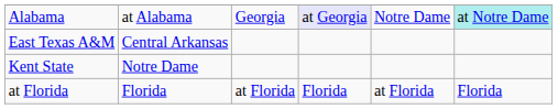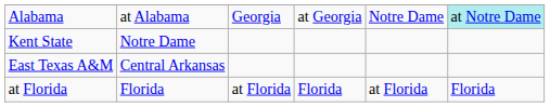 <table class="wikitable">
 <tr>
 </tr>
 <tr>
 <td><a href='#'>Alabama</a></td>
 <td>at <a href='#'>Alabama</a></td>
 <td><a href='#'>Georgia</a></td>
-<td style="background: lavender;">at <a href='#'>Georgia</a></td>
+<td>at <a href='#'>Georgia</a></td>
 <td><a href='#'>Notre Dame</a></td>
 <td style="background: paleturquoise;">at <a href='#'>Notre Dame</a></td>
 </tr>
 <tr>
-<td><a href='#'>East Texas A&M</a></td>
-<td><a href='#'>Central Arkansas</a></td>
+<td><a href='#'>Kent State</a></td>
+<td><a href='#'>Notre Dame</a></td>
 <td></td>
 <td></td>
 <td></td>
 <td></td>
 </tr>
 <tr>
-<td><a href='#'>Kent State</a></td>
-<td><a href='#'>Notre Dame</a></td>
+<td><a href='#'>East Texas A&M</a></td>
+<td><a href='#'>Central Arkansas</a></td>
 <td></td>
 <td></td>
 <td></td>
 <td></td>
 </tr>
 <tr>
 <td>at <a href='#'>Florida</a></td>
 <td><a href='#'>Florida</a></td>
 <td>at <a href='#'>Florida</a></td>
 <td><a href='#'>Florida</a></td>
 <td>at <a href='#'>Florida</a></td>
 <td><a href='#'>Florida</a></td>
 </tr>
 </table>
